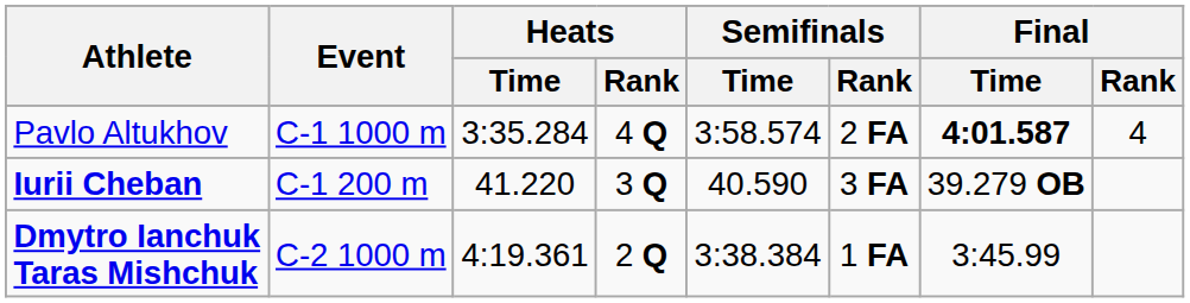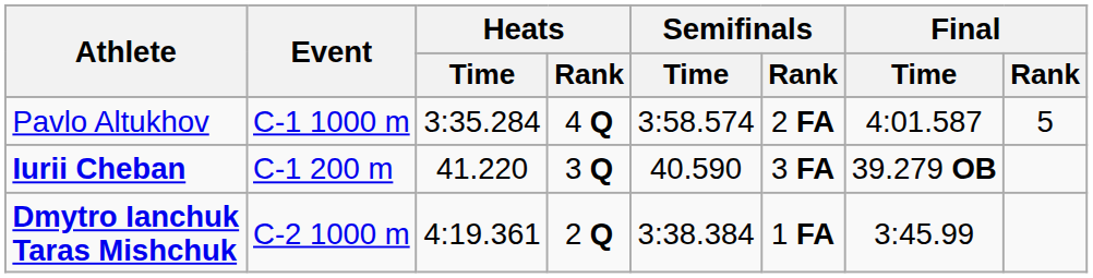 <table class=wikitable style="font-size:90%">
 <tr>
 <th rowspan="2">Athlete</th>
 <th rowspan="2">Event</th>
 <th colspan=2>Heats</th>
 <th colspan=2>Semifinals</th>
 <th colspan=2>Final</th>
 </tr>
 <tr style="font-size:95%">
 <th>Time</th>
 <th>Rank</th>
 <th>Time</th>
 <th>Rank</th>
 <th>Time</th>
 <th>Rank</th>
 </tr>
 <tr align=center>
 <td align=left><a href='#'>Pavlo Altukhov</a></td>
 <td align=left><a href='#'>C-1 1000 m</a></td>
 <td>3:35.284</td>
 <td>4 <strong>Q</strong></td>
 <td>3:58.574</td>
 <td>2 <strong>FA</strong></td>
-<td><strong>4:01.587</strong></td>
-<td>4</td>
+<td>4:01.587</td>
+<td>5</td>
 </tr>
 <tr align=center>
 <td align=left><strong><a href='#'>Iurii Cheban</a></strong></td>
 <td align=left><a href='#'>C-1 200 m</a></td>
 <td>41.220</td>
 <td>3 <strong>Q</strong></td>
 <td>40.590</td>
 <td>3 <strong>FA</strong></td>
 <td>39.279 <strong>OB</strong></td>
 <td></td>
 </tr>
 <tr align=center>
 <td align=left><strong><a href='#'>Dmytro Ianchuk</a><br><a href='#'>Taras Mishchuk</a></strong></td>
 <td align=left><a href='#'>C-2 1000 m</a></td>
 <td>4:19.361</td>
 <td>2 <strong>Q</strong></td>
 <td>3:38.384</td>
 <td>1 <strong>FA</strong></td>
 <td>3:45.99</td>
 <td></td>
 </tr>
 </table>
